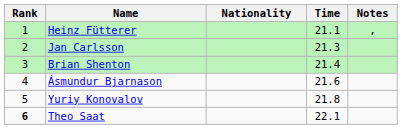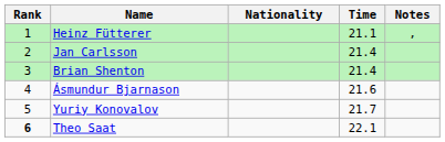 <table class="wikitable sortable" style="text-align:center;width: 55%">
 <tr>
 <th>Rank</th>
 <th>Name</th>
 <th>Nationality</th>
 <th>Time</th>
 <th>Notes</th>
 </tr>
 <tr bgcolor=bbf3bb>
 <td>1</td>
 <td align=left><a href='#'>Heinz Fütterer</a></td>
 <td align=left></td>
 <td>21.1</td>
 <td>, </td>
 </tr>
 <tr bgcolor=bbf3bb>
 <td>2</td>
 <td align=left><a href='#'>Jan Carlsson</a></td>
 <td align=left></td>
-<td>21.3</td>
+<td>21.4</td>
 <td></td>
 </tr>
 <tr bgcolor=bbf3bb>
 <td>3</td>
 <td align=left><a href='#'>Brian Shenton</a></td>
 <td align=left></td>
 <td>21.4</td>
 <td></td>
 </tr>
 <tr>
 <td>4</td>
 <td align=left><a href='#'>Ásmundur Bjarnason</a></td>
 <td align=left></td>
 <td>21.6</td>
 <td></td>
 </tr>
 <tr>
 <td>5</td>
 <td align=left><a href='#'>Yuriy Konovalov</a></td>
 <td align=left></td>
-<td>21.8</td>
+<td>21.7</td>
 <td></td>
 </tr>
 <tr>
 <td><strong>6</strong></td>
 <td align=left><a href='#'>Theo Saat</a></td>
 <td align=left></td>
 <td>22.1</td>
 <td></td>
 </tr>
 </table>
